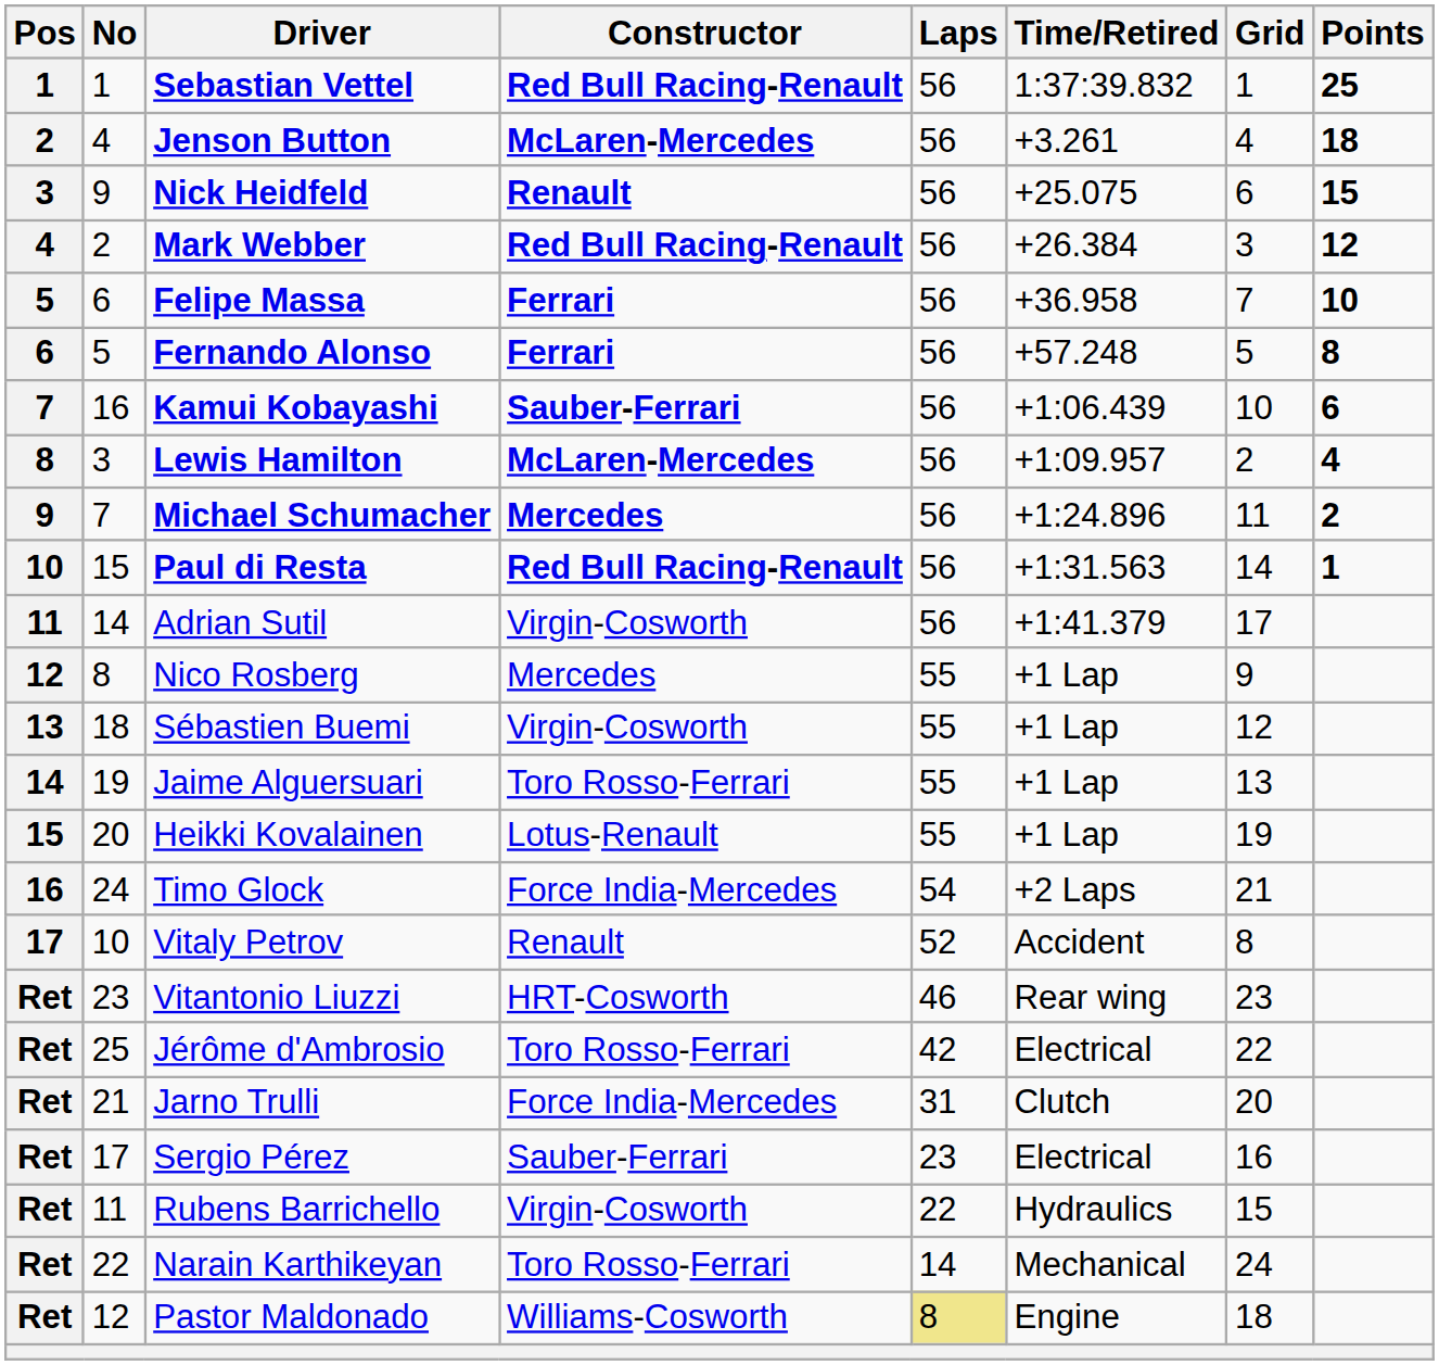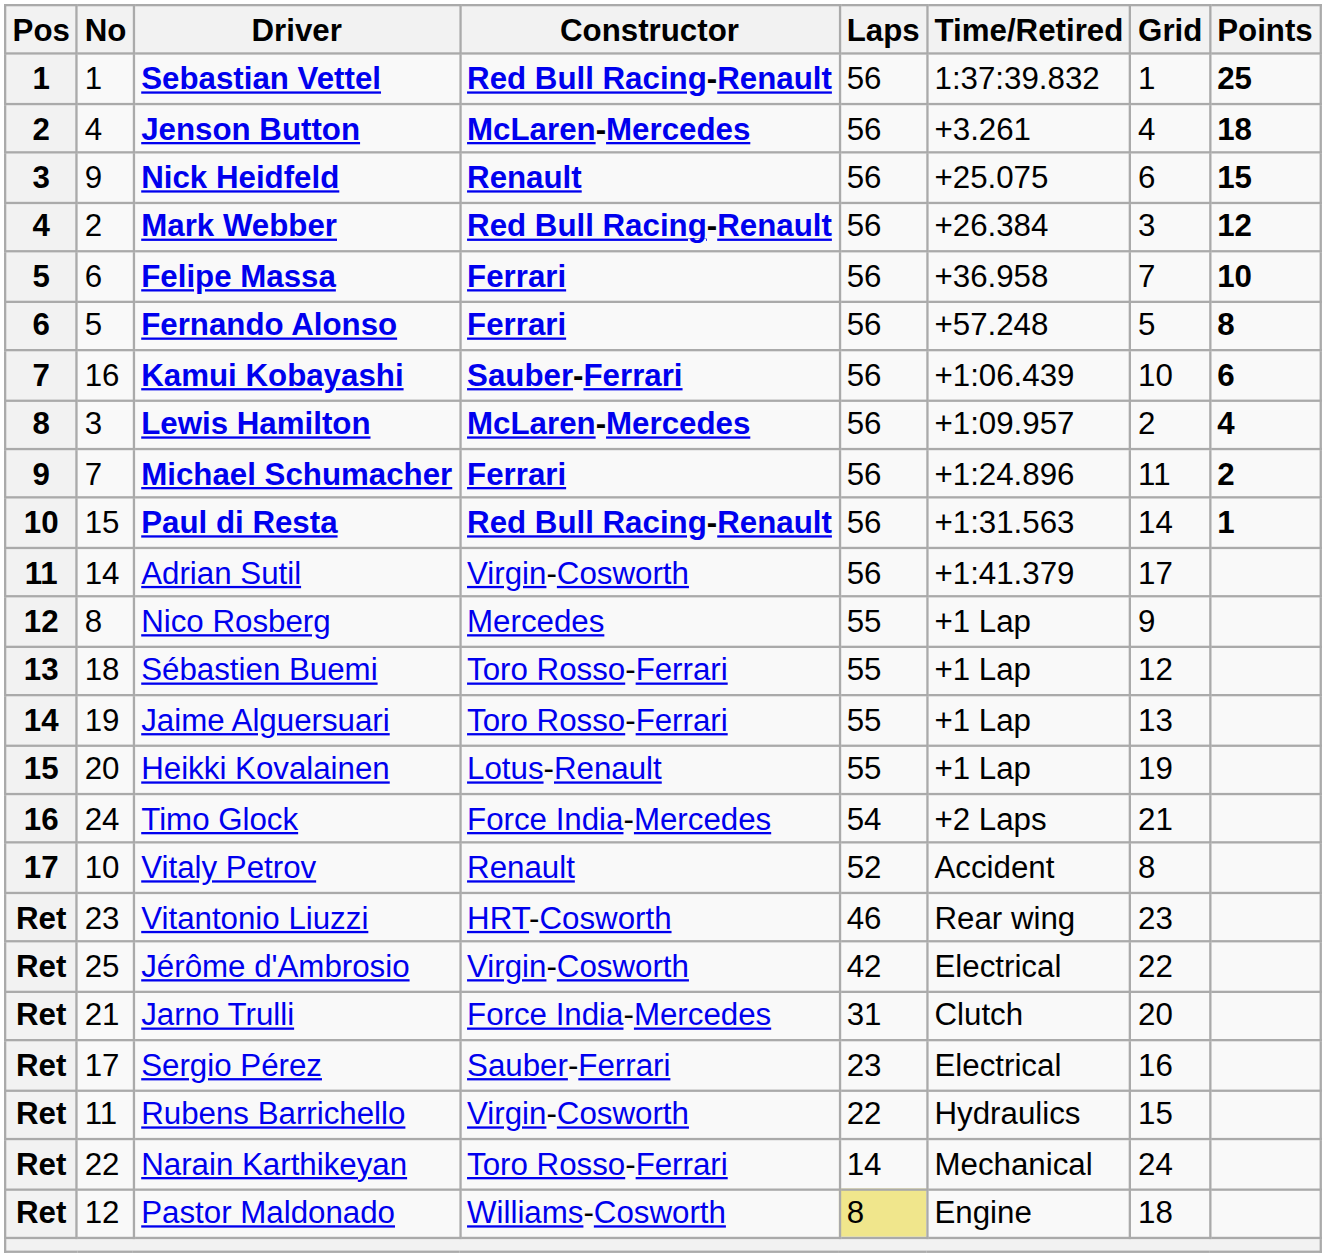 <table class="wikitable" style="font-size: 85%">
 <tr>
 <th>Pos</th>
 <th>No</th>
 <th>Driver</th>
 <th>Constructor</th>
 <th>Laps</th>
 <th>Time/Retired</th>
 <th>Grid</th>
 <th>Points</th>
 </tr>
 <tr>
 <th>1</th>
 <td>1</td>
 <td> <strong><a href='#'>Sebastian Vettel</a></strong></td>
 <td><strong><a href='#'>Red Bull Racing</a>-<a href='#'>Renault</a></strong></td>
 <td>56</td>
 <td>1:37:39.832</td>
 <td>1</td>
 <td><strong>25</strong></td>
 </tr>
 <tr>
 <th>2</th>
 <td>4</td>
 <td> <strong><a href='#'>Jenson Button</a></strong></td>
 <td><strong><a href='#'>McLaren</a>-<a href='#'>Mercedes</a></strong></td>
 <td>56</td>
 <td>+3.261</td>
 <td>4</td>
 <td><strong>18</strong></td>
 </tr>
 <tr>
 <th>3</th>
 <td>9</td>
 <td> <strong><a href='#'>Nick Heidfeld</a></strong></td>
 <td><strong><a href='#'>Renault</a></strong></td>
 <td>56</td>
 <td>+25.075</td>
 <td>6</td>
 <td><strong>15</strong></td>
 </tr>
 <tr>
 <th>4</th>
 <td>2</td>
 <td> <strong><a href='#'>Mark Webber</a></strong></td>
 <td><strong><a href='#'>Red Bull Racing</a>-<a href='#'>Renault</a></strong></td>
 <td>56</td>
 <td>+26.384</td>
 <td>3</td>
 <td><strong>12</strong></td>
 </tr>
 <tr>
 <th>5</th>
 <td>6</td>
 <td> <strong><a href='#'>Felipe Massa</a></strong></td>
 <td><strong><a href='#'>Ferrari</a></strong></td>
 <td>56</td>
 <td>+36.958</td>
 <td>7</td>
 <td><strong>10</strong></td>
 </tr>
 <tr>
 <th>6</th>
 <td>5</td>
 <td> <strong><a href='#'>Fernando Alonso</a></strong></td>
 <td><strong><a href='#'>Ferrari</a></strong></td>
 <td>56</td>
 <td>+57.248</td>
 <td>5</td>
 <td><strong>8</strong></td>
 </tr>
 <tr>
 <th>7</th>
 <td>16</td>
 <td> <strong><a href='#'>Kamui Kobayashi</a></strong></td>
 <td><strong><a href='#'>Sauber</a>-<a href='#'>Ferrari</a></strong></td>
 <td>56</td>
 <td>+1:06.439</td>
 <td>10</td>
 <td><strong>6</strong></td>
 </tr>
 <tr>
 <th>8</th>
 <td>3</td>
 <td> <strong><a href='#'>Lewis Hamilton</a></strong></td>
 <td><strong><a href='#'>McLaren</a>-<a href='#'>Mercedes</a></strong></td>
 <td>56</td>
 <td>+1:09.957</td>
 <td>2</td>
 <td><strong>4</strong></td>
 </tr>
 <tr>
 <th>9</th>
 <td>7</td>
 <td> <strong><a href='#'>Michael Schumacher</a></strong></td>
-<td><strong><a href='#'>Mercedes</a></strong></td>
+<td><strong><a href='#'>Ferrari</a></strong></td>
 <td>56</td>
 <td>+1:24.896</td>
 <td>11</td>
 <td><strong>2</strong></td>
 </tr>
 <tr>
 <th>10</th>
 <td>15</td>
 <td> <strong><a href='#'>Paul di Resta</a></strong></td>
 <td><strong><a href='#'>Red Bull Racing</a>-<a href='#'>Renault</a></strong></td>
 <td>56</td>
 <td>+1:31.563</td>
 <td>14</td>
 <td><strong>1</strong></td>
 </tr>
 <tr>
 <th>11</th>
 <td>14</td>
 <td> <a href='#'>Adrian Sutil</a></td>
 <td><a href='#'>Virgin</a>-<a href='#'>Cosworth</a></td>
 <td>56</td>
 <td>+1:41.379</td>
 <td>17</td>
 <td></td>
 </tr>
 <tr>
 <th>12</th>
 <td>8</td>
 <td> <a href='#'>Nico Rosberg</a></td>
 <td><a href='#'>Mercedes</a></td>
 <td>55</td>
 <td>+1 Lap</td>
 <td>9</td>
 <td></td>
 </tr>
 <tr>
 <th>13</th>
 <td>18</td>
 <td> <a href='#'>Sébastien Buemi</a></td>
-<td><a href='#'>Virgin</a>-<a href='#'>Cosworth</a></td>
+<td><a href='#'>Toro Rosso</a>-<a href='#'>Ferrari</a></td>
 <td>55</td>
 <td>+1 Lap</td>
 <td>12</td>
 <td></td>
 </tr>
 <tr>
 <th>14</th>
 <td>19</td>
 <td> <a href='#'>Jaime Alguersuari</a></td>
 <td><a href='#'>Toro Rosso</a>-<a href='#'>Ferrari</a></td>
 <td>55</td>
 <td>+1 Lap</td>
 <td>13</td>
 <td></td>
 </tr>
 <tr>
 <th>15</th>
 <td>20</td>
 <td> <a href='#'>Heikki Kovalainen</a></td>
 <td><a href='#'>Lotus</a>-<a href='#'>Renault</a></td>
 <td>55</td>
 <td>+1 Lap</td>
 <td>19</td>
 <td></td>
 </tr>
 <tr>
 <th>16</th>
 <td>24</td>
 <td> <a href='#'>Timo Glock</a></td>
 <td><a href='#'>Force India</a>-<a href='#'>Mercedes</a></td>
 <td>54</td>
 <td>+2 Laps</td>
 <td>21</td>
 <td></td>
 </tr>
 <tr>
 <th>17</th>
 <td>10</td>
 <td> <a href='#'>Vitaly Petrov</a></td>
 <td><a href='#'>Renault</a></td>
 <td>52</td>
 <td>Accident</td>
 <td>8</td>
 <td></td>
 </tr>
 <tr>
 <th>Ret</th>
 <td>23</td>
 <td> <a href='#'>Vitantonio Liuzzi</a></td>
 <td><a href='#'>HRT</a>-<a href='#'>Cosworth</a></td>
 <td>46</td>
 <td>Rear wing</td>
 <td>23</td>
 <td></td>
 </tr>
 <tr>
 <th>Ret</th>
 <td>25</td>
 <td> <a href='#'>Jérôme d'Ambrosio</a></td>
-<td><a href='#'>Toro Rosso</a>-<a href='#'>Ferrari</a></td>
+<td><a href='#'>Virgin</a>-<a href='#'>Cosworth</a></td>
 <td>42</td>
 <td>Electrical</td>
 <td>22</td>
 <td></td>
 </tr>
 <tr>
 <th>Ret</th>
 <td>21</td>
 <td> <a href='#'>Jarno Trulli</a></td>
 <td><a href='#'>Force India</a>-<a href='#'>Mercedes</a></td>
 <td>31</td>
 <td>Clutch</td>
 <td>20</td>
 <td></td>
 </tr>
 <tr>
 <th>Ret</th>
 <td>17</td>
 <td> <a href='#'>Sergio Pérez</a></td>
 <td><a href='#'>Sauber</a>-<a href='#'>Ferrari</a></td>
 <td>23</td>
 <td>Electrical</td>
 <td>16</td>
 <td></td>
 </tr>
 <tr>
 <th>Ret</th>
 <td>11</td>
 <td> <a href='#'>Rubens Barrichello</a></td>
 <td><a href='#'>Virgin</a>-<a href='#'>Cosworth</a></td>
 <td>22</td>
 <td>Hydraulics</td>
 <td>15</td>
 <td></td>
 </tr>
 <tr>
 <th>Ret</th>
 <td>22</td>
 <td> <a href='#'>Narain Karthikeyan</a></td>
 <td><a href='#'>Toro Rosso</a>-<a href='#'>Ferrari</a></td>
 <td>14</td>
 <td>Mechanical</td>
 <td>24</td>
 <td></td>
 </tr>
 <tr>
 <th>Ret</th>
 <td>12</td>
 <td> <a href='#'>Pastor Maldonado</a></td>
 <td><a href='#'>Williams</a>-<a href='#'>Cosworth</a></td>
 <td style="background: khaki;">8</td>
 <td>Engine</td>
 <td>18</td>
 <td></td>
 </tr>
 <tr>
 <th colspan="8"></th>
 </tr>
 </table>
